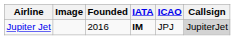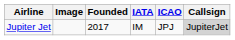 <table class="wikitable sortable">
 <tr valign="middle">
 <th>Airline</th>
 <th>Image</th>
 <th>Founded</th>
 <th><a href='#'>IATA</a></th>
 <th><a href='#'>ICAO</a></th>
 <th>Callsign</th>
 </tr>
 <tr>
 <td><a href='#'>Jupiter Jet</a></td>
 <td></td>
-<td>2016</td>
-<td><strong>IM</strong></td>
+<td>2017</td>
+<td>IM</td>
 <td>JPJ</td>
 <td style="background: lightgrey;">JupiterJet</td>
 </tr>
 </table>
